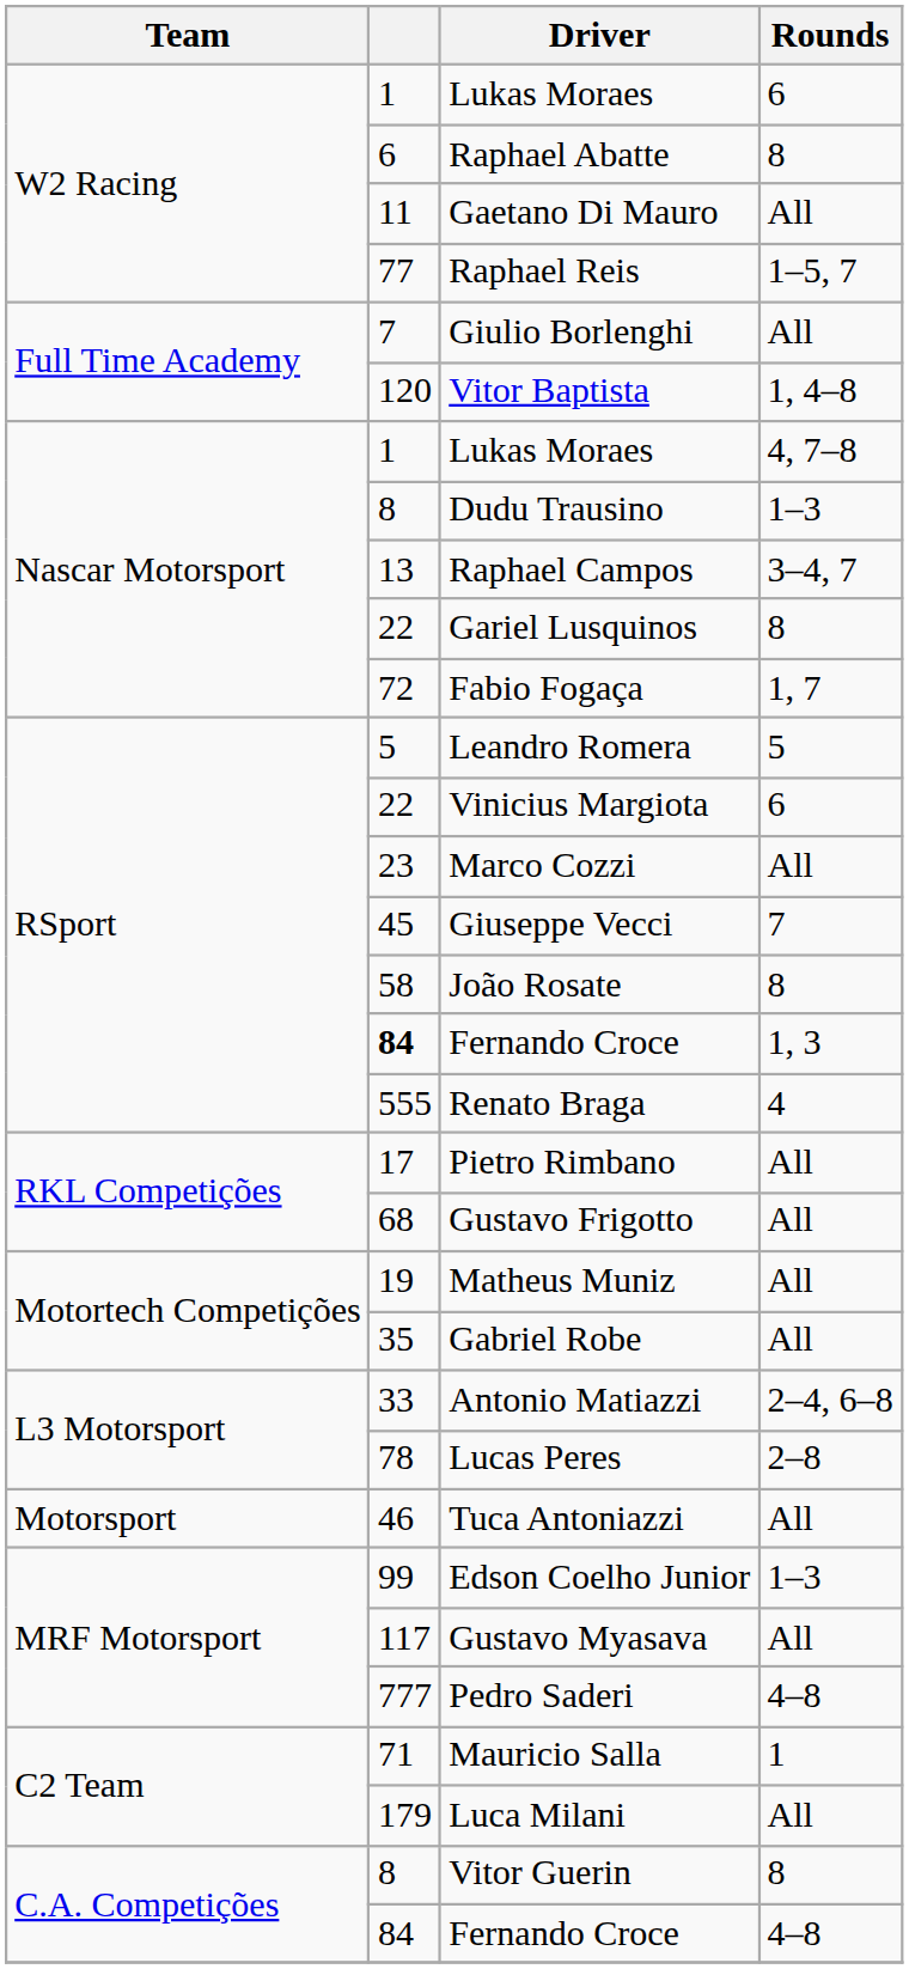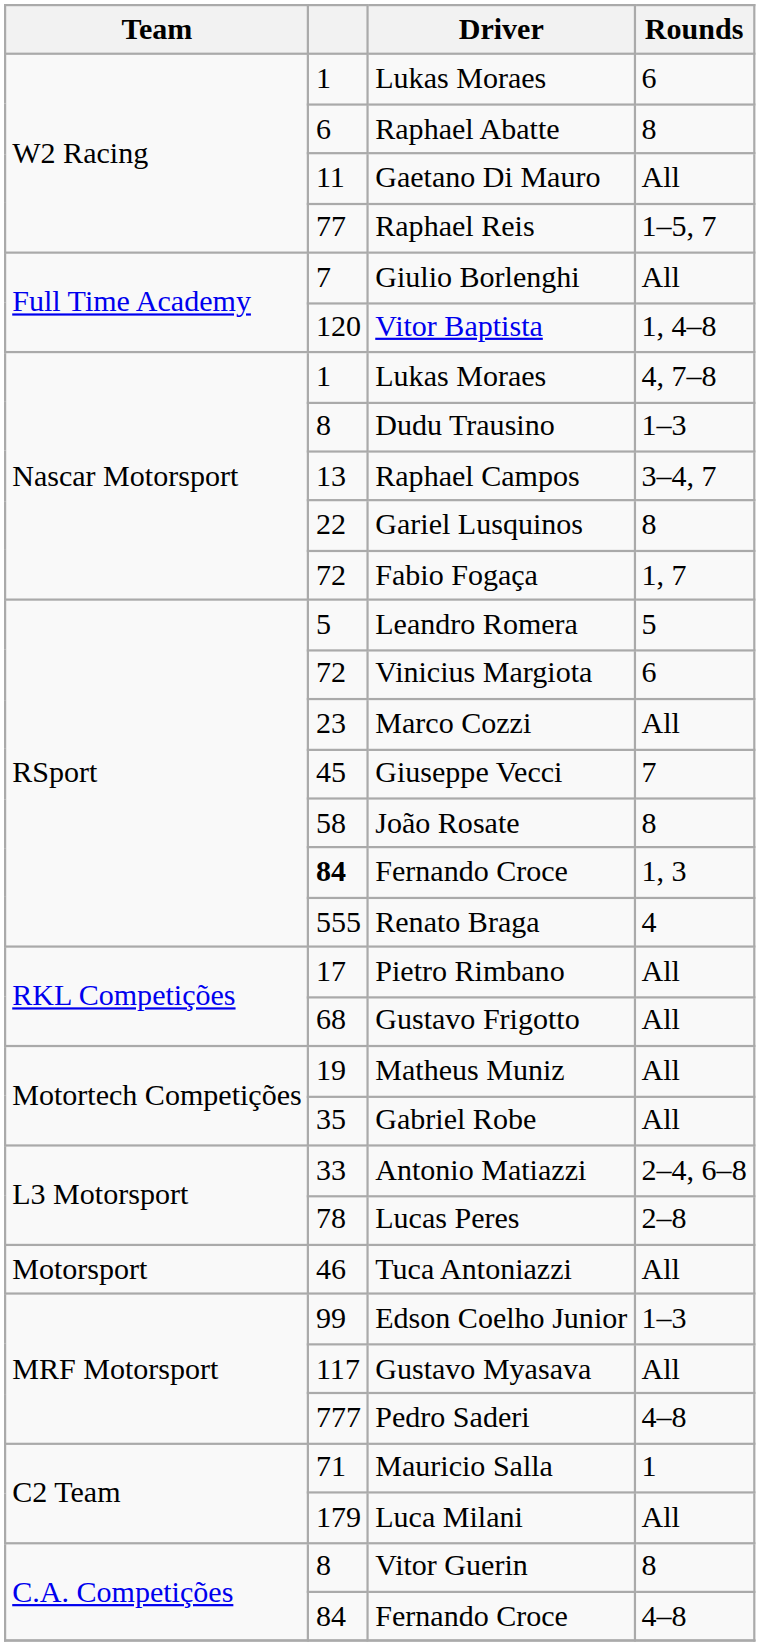 <table class="wikitable" style="font-size: 85%;">
 <tr>
 <th>Team</th>
 <th></th>
 <th>Driver</th>
 <th>Rounds</th>
 </tr>
 <tr>
 <td rowspan=4>W2 Racing</td>
 <td>1</td>
 <td>Lukas Moraes</td>
 <td>6</td>
 </tr>
 <tr>
 <td>6</td>
 <td>Raphael Abatte</td>
 <td>8</td>
 </tr>
 <tr>
 <td>11</td>
 <td>Gaetano Di Mauro</td>
 <td>All</td>
 </tr>
 <tr>
 <td>77</td>
 <td>Raphael Reis</td>
 <td>1–5, 7</td>
 </tr>
 <tr>
 <td rowspan=2><a href='#'>Full Time Academy</a></td>
 <td>7</td>
 <td>Giulio Borlenghi</td>
 <td>All</td>
 </tr>
 <tr>
 <td>120</td>
 <td><a href='#'>Vitor Baptista</a></td>
 <td>1, 4–8</td>
 </tr>
 <tr>
 <td rowspan=5>Nascar Motorsport</td>
 <td>1</td>
 <td>Lukas Moraes</td>
 <td>4, 7–8</td>
 </tr>
 <tr>
 <td>8</td>
 <td>Dudu Trausino</td>
 <td>1–3</td>
 </tr>
 <tr>
 <td>13</td>
 <td>Raphael Campos</td>
 <td>3–4, 7</td>
 </tr>
 <tr>
 <td>22</td>
 <td>Gariel Lusquinos</td>
 <td>8</td>
 </tr>
 <tr>
 <td>72</td>
 <td>Fabio Fogaça</td>
 <td>1, 7</td>
 </tr>
 <tr>
 <td rowspan=7>RSport</td>
 <td>5</td>
 <td>Leandro Romera</td>
 <td>5</td>
 </tr>
 <tr>
-<td>22</td>
+<td>72</td>
 <td>Vinicius Margiota</td>
 <td>6</td>
 </tr>
 <tr>
 <td>23</td>
 <td>Marco Cozzi</td>
 <td>All</td>
 </tr>
 <tr>
 <td>45</td>
 <td>Giuseppe Vecci</td>
 <td>7</td>
 </tr>
 <tr>
 <td>58</td>
 <td>João Rosate</td>
 <td>8</td>
 </tr>
 <tr>
 <td><strong>84</strong></td>
 <td>Fernando Croce</td>
 <td>1, 3</td>
 </tr>
 <tr>
 <td>555</td>
 <td>Renato Braga</td>
 <td>4</td>
 </tr>
 <tr>
 <td rowspan=2><a href='#'>RKL Competições</a></td>
 <td>17</td>
 <td>Pietro Rimbano</td>
 <td>All</td>
 </tr>
 <tr>
 <td>68</td>
 <td>Gustavo Frigotto</td>
 <td>All</td>
 </tr>
 <tr>
 <td rowspan=2>Motortech Competições</td>
 <td>19</td>
 <td>Matheus Muniz</td>
 <td>All</td>
 </tr>
 <tr>
 <td>35</td>
 <td>Gabriel Robe</td>
 <td>All</td>
 </tr>
 <tr>
 <td rowspan=2>L3 Motorsport</td>
 <td>33</td>
 <td>Antonio Matiazzi</td>
 <td>2–4, 6–8</td>
 </tr>
 <tr>
 <td>78</td>
 <td>Lucas Peres</td>
 <td>2–8</td>
 </tr>
 <tr>
 <td>Motorsport</td>
 <td>46</td>
 <td>Tuca Antoniazzi</td>
 <td>All</td>
 </tr>
 <tr>
 <td rowspan=3>MRF Motorsport</td>
 <td>99</td>
 <td>Edson Coelho Junior</td>
 <td>1–3</td>
 </tr>
 <tr>
 <td>117</td>
 <td>Gustavo Myasava</td>
 <td>All</td>
 </tr>
 <tr>
 <td>777</td>
 <td>Pedro Saderi</td>
 <td>4–8</td>
 </tr>
 <tr>
 <td rowspan=2>C2 Team</td>
 <td>71</td>
 <td>Mauricio Salla</td>
 <td>1</td>
 </tr>
 <tr>
 <td>179</td>
 <td>Luca Milani</td>
 <td>All</td>
 </tr>
 <tr>
 <td rowspan=2><a href='#'>C.A. Competições</a></td>
 <td>8</td>
 <td>Vitor Guerin</td>
 <td>8</td>
 </tr>
 <tr>
 <td>84</td>
 <td>Fernando Croce</td>
 <td>4–8</td>
 </tr>
 <tr>
 </tr>
 </table>
